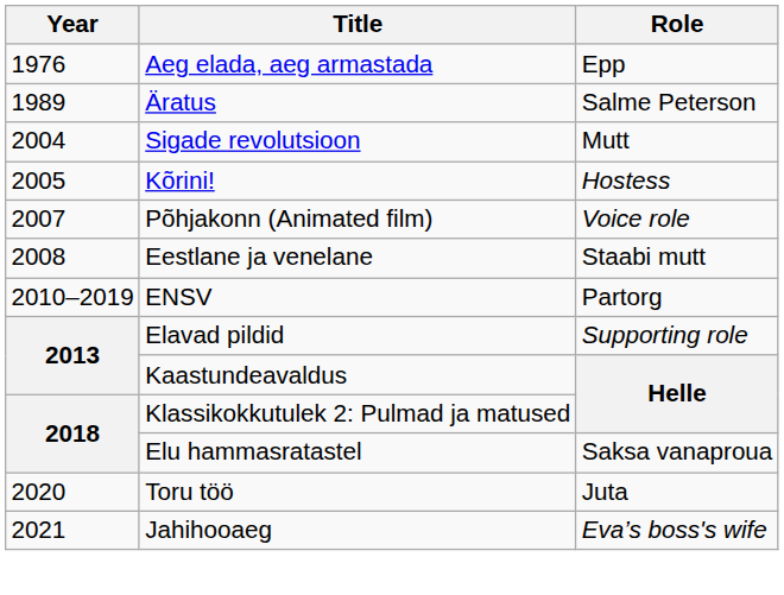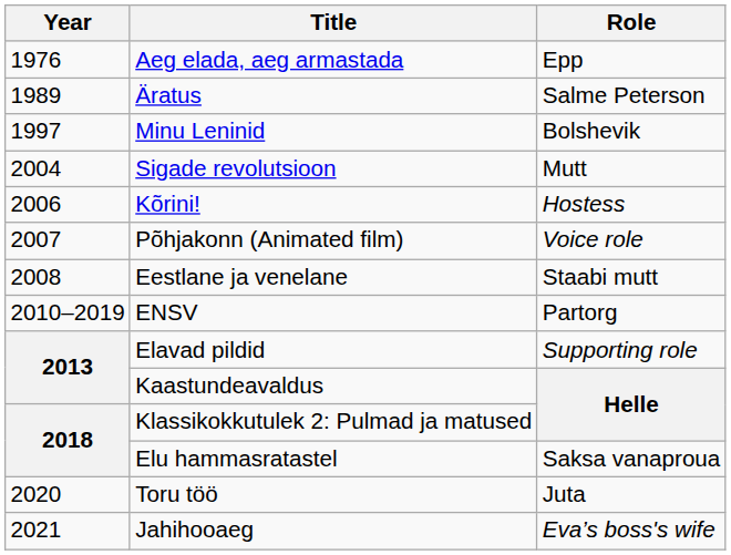 <table class="wikitable">
 <tr>
 <th>Year</th>
 <th>Title</th>
 <th>Role</th>
 </tr>
 <tr>
 <td>1976</td>
 <td><a href='#'>Aeg elada, aeg armastada</a></td>
 <td>Epp</td>
 </tr>
 <tr>
 <td>1989</td>
 <td><a href='#'>Äratus</a></td>
 <td>Salme Peterson</td>
 </tr>
 <tr>
+<td>1997</td>
+<td><a href='#'>Minu Leninid</a></td>
+<td>Bolshevik</td>
+</tr>
+<tr>
 <td>2004</td>
 <td><a href='#'>Sigade revolutsioon</a></td>
 <td>Mutt</td>
 </tr>
 <tr>
-<td>2005</td>
+<td>2006</td>
 <td><a href='#'>Kõrini!</a></td>
 <td><em>Hostess</em></td>
 </tr>
 <tr>
 <td>2007</td>
 <td>Põhjakonn (Animated film)</td>
 <td><em>Voice role</em></td>
 </tr>
 <tr>
 <td>2008</td>
 <td>Eestlane ja venelane</td>
 <td>Staabi mutt</td>
 </tr>
 <tr>
 <td>2010–2019</td>
 <td>ENSV</td>
 <td>Partorg</td>
 </tr>
 <tr>
 <th rowspan="2">2013</th>
 <td>Elavad pildid</td>
 <td><em>Supporting role</em></td>
 </tr>
 <tr>
 <td>Kaastundeavaldus</td>
 <th rowspan="2">Helle</th>
 </tr>
 <tr>
 <th rowspan="2">2018</th>
 <td>Klassikokkutulek 2: Pulmad ja matused</td>
 </tr>
 <tr>
 <td>Elu hammasratastel</td>
 <td>Saksa vanaproua</td>
 </tr>
 <tr>
 <td>2020</td>
 <td>Toru töö</td>
 <td>Juta</td>
 </tr>
 <tr>
 <td>2021</td>
 <td>Jahihooaeg</td>
 <td><em>Eva’s boss's wife</em></td>
 </tr>
 </table>
